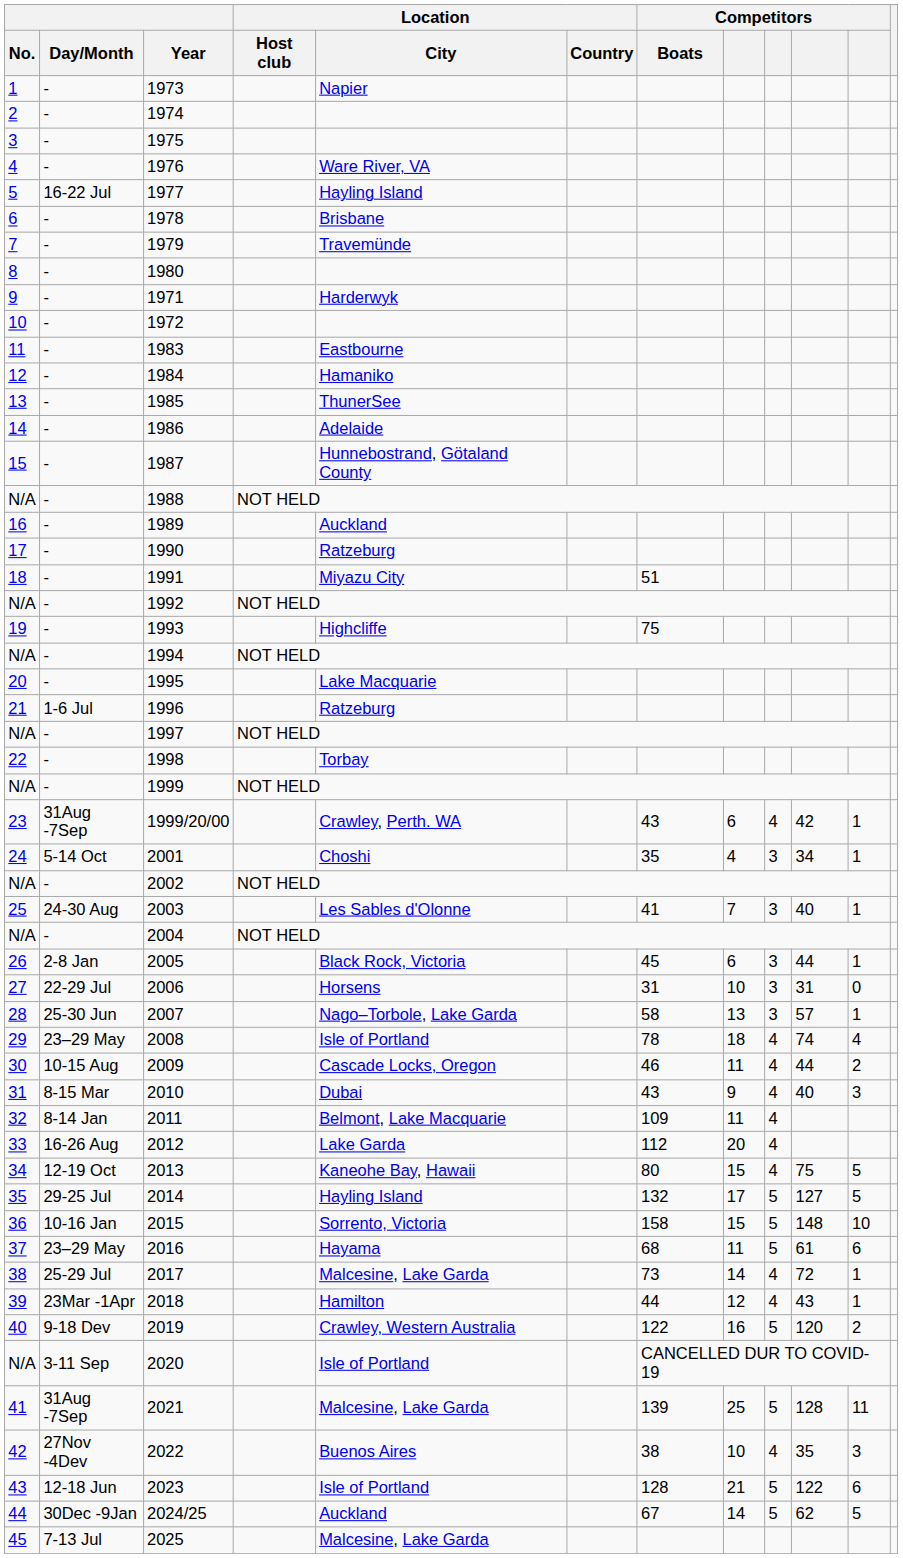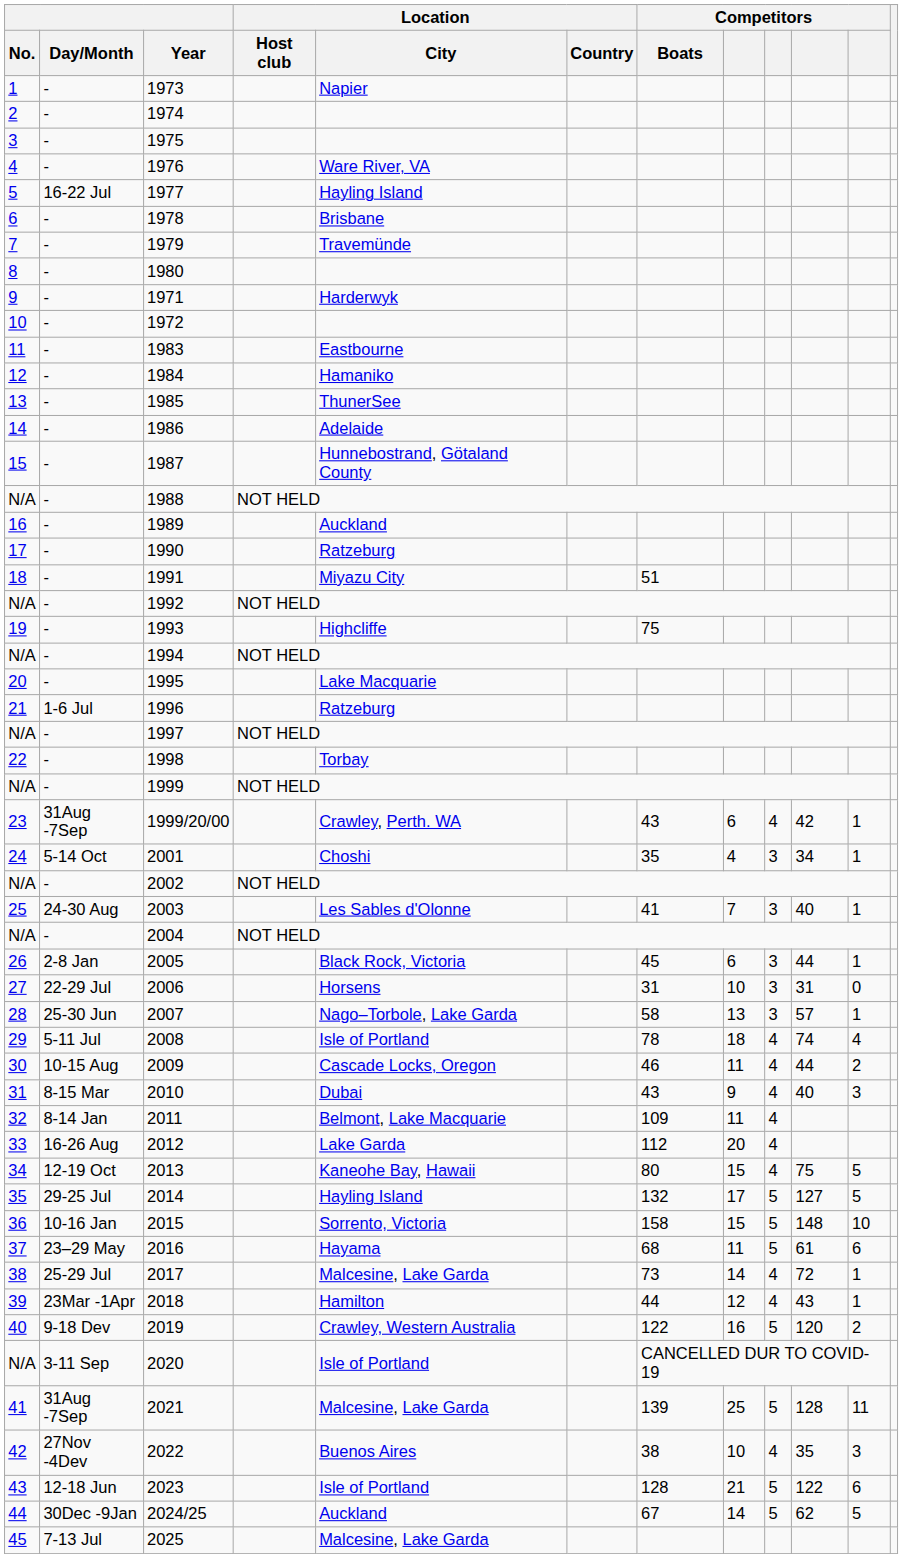 <table class="wikitable">
 <tr>
 <th colspan=3></th>
 <th colspan=3>Location</th>
 <th colspan=5>Competitors</th>
 <th rowspan=2></th>
 </tr>
 <tr>
 <th>No.</th>
 <th>Day/Month</th>
 <th>Year</th>
 <th>Host club</th>
 <th>City</th>
 <th>Country</th>
 <th>Boats</th>
 <th></th>
 <th></th>
 <th></th>
 <th></th>
 </tr>
 <tr>
 <td><a href='#'>1</a></td>
 <td>-</td>
 <td>1973</td>
 <td></td>
 <td><a href='#'>Napier</a></td>
 <td></td>
 <td></td>
 <td></td>
 <td></td>
 <td></td>
 <td></td>
 <td></td>
 </tr>
 <tr>
 <td><a href='#'>2</a></td>
 <td>-</td>
 <td>1974</td>
 <td></td>
 <td></td>
 <td></td>
 <td></td>
 <td></td>
 <td></td>
 <td></td>
 <td></td>
 <td></td>
 </tr>
 <tr>
 <td><a href='#'>3</a></td>
 <td>-</td>
 <td>1975</td>
 <td></td>
 <td></td>
 <td></td>
 <td></td>
 <td></td>
 <td></td>
 <td></td>
 <td></td>
 <td></td>
 </tr>
 <tr>
 <td><a href='#'>4</a></td>
 <td>-</td>
 <td>1976</td>
 <td></td>
 <td><a href='#'>Ware River, VA</a></td>
 <td></td>
 <td></td>
 <td></td>
 <td></td>
 <td></td>
 <td></td>
 <td></td>
 </tr>
 <tr>
 <td><a href='#'>5</a></td>
 <td>16-22 Jul</td>
 <td>1977</td>
 <td></td>
 <td><a href='#'>Hayling Island</a></td>
 <td></td>
 <td></td>
 <td></td>
 <td></td>
 <td></td>
 <td></td>
 <td></td>
 </tr>
 <tr>
 <td><a href='#'>6</a></td>
 <td>-</td>
 <td>1978</td>
 <td></td>
 <td><a href='#'>Brisbane</a></td>
 <td></td>
 <td></td>
 <td></td>
 <td></td>
 <td></td>
 <td></td>
 <td></td>
 </tr>
 <tr>
 <td><a href='#'>7</a></td>
 <td>-</td>
 <td>1979</td>
 <td></td>
 <td><a href='#'>Travemünde</a></td>
 <td></td>
 <td></td>
 <td></td>
 <td></td>
 <td></td>
 <td></td>
 <td></td>
 </tr>
 <tr>
 <td><a href='#'>8</a></td>
 <td>-</td>
 <td>1980</td>
 <td></td>
 <td></td>
 <td></td>
 <td></td>
 <td></td>
 <td></td>
 <td></td>
 <td></td>
 <td></td>
 </tr>
 <tr>
 <td><a href='#'>9</a></td>
 <td>-</td>
 <td>1971</td>
 <td></td>
 <td><a href='#'>Harderwyk</a></td>
 <td></td>
 <td></td>
 <td></td>
 <td></td>
 <td></td>
 <td></td>
 <td></td>
 </tr>
 <tr>
 <td><a href='#'>10</a></td>
 <td>-</td>
 <td>1972</td>
 <td></td>
 <td></td>
 <td></td>
 <td></td>
 <td></td>
 <td></td>
 <td></td>
 <td></td>
 <td></td>
 </tr>
 <tr>
 <td><a href='#'>11</a></td>
 <td>-</td>
 <td>1983</td>
 <td></td>
 <td><a href='#'>Eastbourne</a></td>
 <td></td>
 <td></td>
 <td></td>
 <td></td>
 <td></td>
 <td></td>
 <td></td>
 </tr>
 <tr>
 <td><a href='#'>12</a></td>
 <td>-</td>
 <td>1984</td>
 <td></td>
 <td><a href='#'>Hamaniko</a></td>
 <td></td>
 <td></td>
 <td></td>
 <td></td>
 <td></td>
 <td></td>
 <td></td>
 </tr>
 <tr>
 <td><a href='#'>13</a></td>
 <td>-</td>
 <td>1985</td>
 <td></td>
 <td><a href='#'>ThunerSee</a></td>
 <td></td>
 <td></td>
 <td></td>
 <td></td>
 <td></td>
 <td></td>
 <td></td>
 </tr>
 <tr>
 <td><a href='#'>14</a></td>
 <td>-</td>
 <td>1986</td>
 <td></td>
 <td><a href='#'>Adelaide</a></td>
 <td></td>
 <td></td>
 <td></td>
 <td></td>
 <td></td>
 <td></td>
 <td></td>
 </tr>
 <tr>
 <td><a href='#'>15</a></td>
 <td>-</td>
 <td>1987</td>
 <td></td>
 <td><a href='#'>Hunnebostrand</a>, <a href='#'>Götaland County</a></td>
 <td></td>
 <td></td>
 <td></td>
 <td></td>
 <td></td>
 <td></td>
 <td></td>
 </tr>
 <tr>
 <td>N/A</td>
 <td>-</td>
 <td>1988</td>
 <td COLSPAN=8>NOT HELD</td>
 <td></td>
 </tr>
 <tr>
 <td><a href='#'>16</a></td>
 <td>-</td>
 <td>1989</td>
 <td></td>
 <td><a href='#'>Auckland</a></td>
 <td></td>
 <td></td>
 <td></td>
 <td></td>
 <td></td>
 <td></td>
 <td></td>
 </tr>
 <tr>
 <td><a href='#'>17</a></td>
 <td>-</td>
 <td>1990</td>
 <td></td>
 <td><a href='#'>Ratzeburg</a></td>
 <td></td>
 <td></td>
 <td></td>
 <td></td>
 <td></td>
 <td></td>
 <td></td>
 </tr>
 <tr>
 <td><a href='#'>18</a></td>
 <td>-</td>
 <td>1991</td>
 <td></td>
 <td><a href='#'>Miyazu City</a></td>
 <td></td>
 <td>51</td>
 <td></td>
 <td></td>
 <td></td>
 <td></td>
 <td></td>
 </tr>
 <tr>
 <td>N/A</td>
 <td>-</td>
 <td>1992</td>
 <td COLSPAN=8>NOT HELD</td>
 </tr>
 <tr>
 <td><a href='#'>19</a></td>
 <td>-</td>
 <td>1993</td>
 <td></td>
 <td><a href='#'>Highcliffe</a></td>
 <td></td>
 <td>75</td>
 <td></td>
 <td></td>
 <td></td>
 <td></td>
 <td></td>
 </tr>
 <tr>
 <td>N/A</td>
 <td>-</td>
 <td>1994</td>
 <td COLSPAN=8>NOT HELD</td>
 <td></td>
 </tr>
 <tr>
 <td><a href='#'>20</a></td>
 <td>-</td>
 <td>1995</td>
 <td></td>
 <td><a href='#'>Lake Macquarie</a></td>
 <td></td>
 <td></td>
 <td></td>
 <td></td>
 <td></td>
 <td></td>
 <td></td>
 </tr>
 <tr>
 <td><a href='#'>21</a></td>
 <td>1-6 Jul</td>
 <td>1996</td>
 <td></td>
 <td><a href='#'>Ratzeburg</a></td>
 <td></td>
 <td></td>
 <td></td>
 <td></td>
 <td></td>
 <td></td>
 <td></td>
 </tr>
 <tr>
 <td>N/A</td>
 <td>-</td>
 <td>1997</td>
 <td COLSPAN=8>NOT HELD</td>
 <td></td>
 </tr>
 <tr>
 <td><a href='#'>22</a></td>
 <td>-</td>
 <td>1998</td>
 <td></td>
 <td><a href='#'>Torbay</a></td>
 <td></td>
 <td></td>
 <td></td>
 <td></td>
 <td></td>
 <td></td>
 <td></td>
 </tr>
 <tr>
 <td>N/A</td>
 <td>-</td>
 <td>1999</td>
 <td COLSPAN=8>NOT HELD</td>
 <td></td>
 </tr>
 <tr>
 <td><a href='#'>23</a></td>
 <td>31Aug -7Sep</td>
 <td>1999/20/00</td>
 <td></td>
 <td><a href='#'>Crawley</a>, <a href='#'>Perth. WA</a></td>
 <td></td>
 <td>43</td>
 <td>6</td>
 <td>4</td>
 <td>42</td>
 <td>1</td>
 <td></td>
 </tr>
 <tr>
 <td><a href='#'>24</a></td>
 <td>5-14 Oct</td>
 <td>2001</td>
 <td></td>
 <td><a href='#'>Choshi</a></td>
 <td></td>
 <td>35</td>
 <td>4</td>
 <td>3</td>
 <td>34</td>
 <td>1</td>
 <td></td>
 </tr>
 <tr>
 <td>N/A</td>
 <td>-</td>
 <td>2002</td>
 <td COLSPAN=8>NOT HELD</td>
 <td></td>
 </tr>
 <tr>
 <td><a href='#'>25</a></td>
 <td>24-30 Aug</td>
 <td>2003</td>
 <td></td>
 <td><a href='#'>Les Sables d'Olonne</a></td>
 <td></td>
 <td>41</td>
 <td>7</td>
 <td>3</td>
 <td>40</td>
 <td>1</td>
 <td></td>
 </tr>
 <tr>
 <td>N/A</td>
 <td>-</td>
 <td>2004</td>
 <td COLSPAN=8>NOT HELD</td>
 <td></td>
 </tr>
 <tr>
 <td><a href='#'>26</a></td>
 <td>2-8 Jan</td>
 <td>2005</td>
 <td></td>
 <td><a href='#'>Black Rock, Victoria</a></td>
 <td></td>
 <td>45</td>
 <td>6</td>
 <td>3</td>
 <td>44</td>
 <td>1</td>
 <td></td>
 </tr>
 <tr>
 <td><a href='#'>27</a></td>
 <td>22-29 Jul</td>
 <td>2006</td>
 <td></td>
 <td><a href='#'>Horsens</a></td>
 <td></td>
 <td>31</td>
 <td>10</td>
 <td>3</td>
 <td>31</td>
 <td>0</td>
 <td></td>
 </tr>
 <tr>
 <td><a href='#'>28</a></td>
 <td>25-30 Jun</td>
 <td>2007</td>
 <td></td>
 <td><a href='#'>Nago–Torbole</a>, <a href='#'>Lake Garda</a></td>
 <td></td>
 <td>58</td>
 <td>13</td>
 <td>3</td>
 <td>57</td>
 <td>1</td>
 <td></td>
 </tr>
 <tr>
 <td><a href='#'>29</a></td>
-<td>23–29 May</td>
+<td>5-11 Jul</td>
 <td>2008</td>
 <td></td>
 <td><a href='#'>Isle of Portland</a></td>
 <td></td>
 <td>78</td>
 <td>18</td>
 <td>4</td>
 <td>74</td>
 <td>4</td>
 <td></td>
 </tr>
 <tr>
 <td><a href='#'>30</a></td>
 <td>10-15 Aug</td>
 <td>2009</td>
 <td></td>
 <td><a href='#'>Cascade Locks, Oregon</a></td>
 <td></td>
 <td>46</td>
 <td>11</td>
 <td>4</td>
 <td>44</td>
 <td>2</td>
 <td></td>
 </tr>
 <tr>
 <td><a href='#'>31</a></td>
 <td>8-15 Mar</td>
 <td>2010</td>
 <td></td>
 <td><a href='#'>Dubai</a></td>
 <td></td>
 <td>43</td>
 <td>9</td>
 <td>4</td>
 <td>40</td>
 <td>3</td>
 <td></td>
 </tr>
 <tr>
 <td><a href='#'>32</a></td>
 <td>8-14 Jan</td>
 <td>2011</td>
 <td></td>
 <td><a href='#'>Belmont</a>, <a href='#'>Lake Macquarie</a></td>
 <td></td>
 <td>109</td>
 <td>11</td>
 <td>4</td>
 <td></td>
 <td></td>
 <td></td>
 </tr>
 <tr>
 <td><a href='#'>33</a></td>
 <td>16-26 Aug</td>
 <td>2012</td>
 <td></td>
 <td><a href='#'>Lake Garda</a></td>
 <td></td>
 <td>112</td>
 <td>20</td>
 <td>4</td>
 <td></td>
 <td></td>
 <td></td>
 </tr>
 <tr>
 <td><a href='#'>34</a></td>
 <td>12-19 Oct</td>
 <td>2013</td>
 <td></td>
 <td><a href='#'>Kaneohe Bay</a>, <a href='#'>Hawaii</a></td>
 <td></td>
 <td>80</td>
 <td>15</td>
 <td>4</td>
 <td>75</td>
 <td>5</td>
 <td></td>
 </tr>
 <tr>
 <td><a href='#'>35</a></td>
 <td>29-25 Jul</td>
 <td>2014</td>
 <td></td>
 <td><a href='#'>Hayling Island</a></td>
 <td></td>
 <td>132</td>
 <td>17</td>
 <td>5</td>
 <td>127</td>
 <td>5</td>
 <td></td>
 </tr>
 <tr>
 <td><a href='#'>36</a></td>
 <td>10-16 Jan</td>
 <td>2015</td>
 <td></td>
 <td><a href='#'>Sorrento, Victoria</a></td>
 <td></td>
 <td>158</td>
 <td>15</td>
 <td>5</td>
 <td>148</td>
 <td>10</td>
 <td></td>
 </tr>
 <tr>
 <td><a href='#'>37</a></td>
 <td>23–29 May</td>
 <td>2016</td>
 <td></td>
 <td><a href='#'>Hayama</a></td>
 <td></td>
 <td>68</td>
 <td>11</td>
 <td>5</td>
 <td>61</td>
 <td>6</td>
 <td></td>
 </tr>
 <tr>
 <td><a href='#'>38</a></td>
 <td>25-29 Jul</td>
 <td>2017</td>
 <td></td>
 <td><a href='#'>Malcesine</a>, <a href='#'>Lake Garda</a></td>
 <td></td>
 <td>73</td>
 <td>14</td>
 <td>4</td>
 <td>72</td>
 <td>1</td>
 <td></td>
 </tr>
 <tr>
 <td><a href='#'>39</a></td>
 <td>23Mar -1Apr</td>
 <td>2018</td>
 <td></td>
 <td><a href='#'>Hamilton</a></td>
 <td></td>
 <td>44</td>
 <td>12</td>
 <td>4</td>
 <td>43</td>
 <td>1</td>
 <td></td>
 </tr>
 <tr>
 <td><a href='#'>40</a></td>
 <td>9-18 Dev</td>
 <td>2019</td>
 <td></td>
 <td><a href='#'>Crawley, Western Australia</a></td>
 <td></td>
 <td>122</td>
 <td>16</td>
 <td>5</td>
 <td>120</td>
 <td>2</td>
 <td></td>
 </tr>
 <tr>
 <td>N/A</td>
 <td>3-11 Sep</td>
 <td>2020</td>
 <td></td>
 <td><a href='#'>Isle of Portland</a></td>
 <td></td>
 <td colspan=5>CANCELLED DUR TO COVID-19</td>
 <td></td>
 </tr>
 <tr>
 <td><a href='#'>41</a></td>
 <td>31Aug -7Sep</td>
 <td>2021</td>
 <td></td>
 <td><a href='#'>Malcesine</a>, <a href='#'>Lake Garda</a></td>
 <td></td>
 <td>139</td>
 <td>25</td>
 <td>5</td>
 <td>128</td>
 <td>11</td>
 <td></td>
 </tr>
 <tr>
 <td><a href='#'>42</a></td>
 <td>27Nov -4Dev</td>
 <td>2022</td>
 <td></td>
 <td><a href='#'>Buenos Aires</a></td>
 <td></td>
 <td>38</td>
 <td>10</td>
 <td>4</td>
 <td>35</td>
 <td>3</td>
 <td></td>
 </tr>
 <tr>
 <td><a href='#'>43</a></td>
 <td>12-18 Jun</td>
 <td>2023</td>
 <td></td>
 <td><a href='#'>Isle of Portland</a></td>
 <td></td>
 <td>128</td>
 <td>21</td>
 <td>5</td>
 <td>122</td>
 <td>6</td>
 <td>	</td>
 </tr>
 <tr>
 <td><a href='#'>44</a></td>
 <td>30Dec -9Jan</td>
 <td>2024/25</td>
 <td></td>
 <td><a href='#'>Auckland</a></td>
 <td></td>
 <td>67</td>
 <td>14</td>
 <td>5</td>
 <td>62</td>
 <td>5</td>
 <td> </td>
 </tr>
 <tr>
 <td><a href='#'>45</a></td>
 <td>7-13 Jul</td>
 <td>2025</td>
 <td></td>
 <td><a href='#'>Malcesine</a>, <a href='#'>Lake Garda</a></td>
 <td></td>
 <td></td>
 <td></td>
 <td></td>
 <td></td>
 <td></td>
 <td></td>
 </tr>
 </table>
